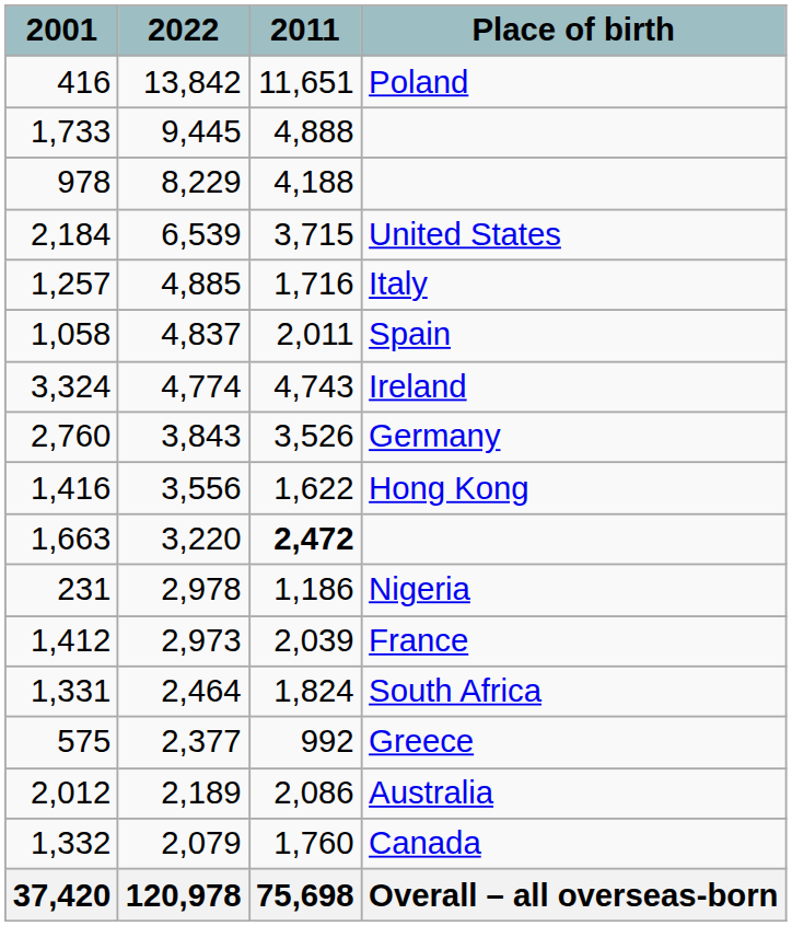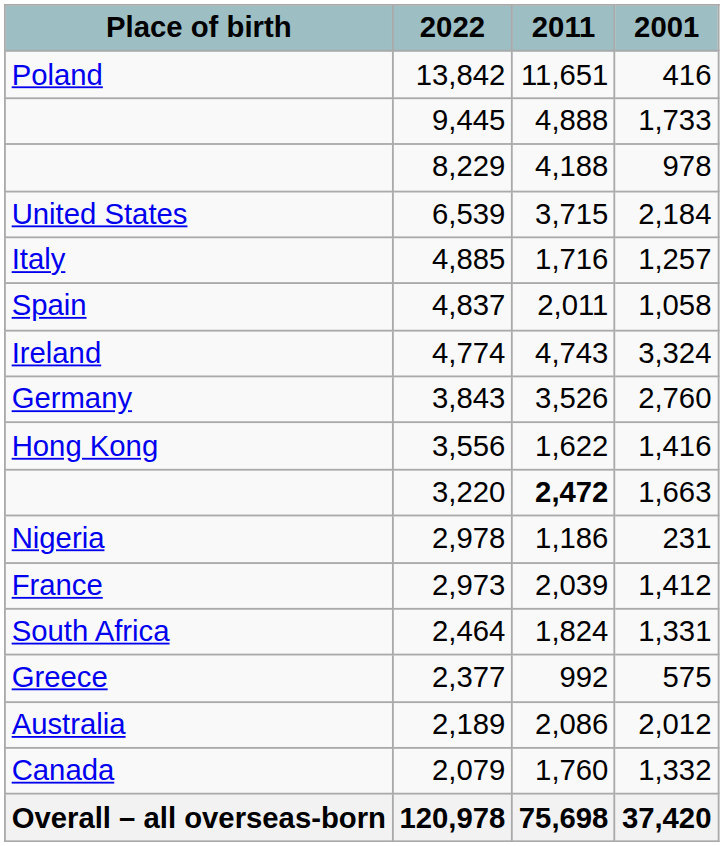 <table class="wikitable collapsible sortable" style="text-align:right">
 <tr>
-<th scope="col" style="text-align:center; background:#9dbec3;">2001</th>
+<th scope="col" style="text-align:center; background:#9dbec3;">Place of birth</th>
 <th scope="col" style="text-align:center; background:#9dbec3;">2022</th>
 <th scope="col" style="text-align:center; background:#9dbec3;">2011</th>
-<th scope="col" style="text-align:center; background:#9dbec3;">Place of birth</th>
+<th scope="col" style="text-align:center; background:#9dbec3;">2001</th>
 </tr>
 <tr>
-<td>416</td>
+<td scope="row" style="text-align:left;"> <a href='#'>Poland</a></td>
 <td>13,842</td>
 <td>11,651</td>
-<td scope="row" style="text-align:left;"> <a href='#'>Poland</a></td>
+<td>416</td>
 </tr>
 <tr>
-<td>1,733</td>
+<td scope="row" style="text-align:left;"></td>
 <td>9,445</td>
 <td>4,888</td>
-<td scope="row" style="text-align:left;"></td>
+<td>1,733</td>
 </tr>
 <tr>
-<td>978</td>
+<td scope="row" style="text-align:left;"></td>
 <td>8,229</td>
 <td>4,188</td>
-<td scope="row" style="text-align:left;"></td>
+<td>978</td>
 </tr>
 <tr>
-<td>2,184</td>
+<td scope="row" style="text-align:left;"> <a href='#'>United States</a></td>
 <td>6,539</td>
 <td>3,715</td>
-<td scope="row" style="text-align:left;"> <a href='#'>United States</a></td>
+<td>2,184</td>
 </tr>
 <tr>
-<td>1,257</td>
+<td scope="row" style="text-align:left;"> <a href='#'>Italy</a></td>
 <td>4,885</td>
 <td>1,716</td>
-<td scope="row" style="text-align:left;"> <a href='#'>Italy</a></td>
+<td>1,257</td>
 </tr>
 <tr>
-<td>1,058</td>
+<td scope="row" style="text-align:left;"> <a href='#'>Spain</a></td>
 <td>4,837</td>
 <td>2,011</td>
-<td scope="row" style="text-align:left;"> <a href='#'>Spain</a></td>
+<td>1,058</td>
 </tr>
 <tr>
-<td>3,324</td>
+<td scope="row" style="text-align:left;"> <a href='#'>Ireland</a></td>
 <td>4,774</td>
 <td>4,743</td>
-<td scope="row" style="text-align:left;"> <a href='#'>Ireland</a></td>
+<td>3,324</td>
 </tr>
 <tr>
-<td>2,760</td>
+<td scope="row" style="text-align:left;"> <a href='#'>Germany</a></td>
 <td>3,843</td>
 <td>3,526</td>
-<td scope="row" style="text-align:left;"> <a href='#'>Germany</a></td>
+<td>2,760</td>
 </tr>
 <tr>
-<td>1,416</td>
+<td scope="row" style="text-align:left;"> <a href='#'>Hong Kong</a></td>
 <td>3,556</td>
 <td>1,622</td>
-<td scope="row" style="text-align:left;"> <a href='#'>Hong Kong</a></td>
+<td>1,416</td>
 </tr>
 <tr>
-<td>1,663</td>
+<td scope="row" style="text-align:left;"></td>
 <td>3,220</td>
 <td><strong>2,472</strong></td>
-<td scope="row" style="text-align:left;"></td>
+<td>1,663</td>
 </tr>
 <tr>
-<td>231</td>
+<td scope="row" style="text-align:left;"> <a href='#'>Nigeria</a></td>
 <td>2,978</td>
 <td>1,186</td>
-<td scope="row" style="text-align:left;"> <a href='#'>Nigeria</a></td>
+<td>231</td>
 </tr>
 <tr>
-<td>1,412</td>
+<td scope="row" style="text-align:left;"> <a href='#'>France</a></td>
 <td>2,973</td>
 <td>2,039</td>
-<td scope="row" style="text-align:left;"> <a href='#'>France</a></td>
+<td>1,412</td>
 </tr>
 <tr>
-<td>1,331</td>
+<td scope="row" style="text-align:left;"> <a href='#'>South Africa</a></td>
 <td>2,464</td>
 <td>1,824</td>
-<td scope="row" style="text-align:left;"> <a href='#'>South Africa</a></td>
+<td>1,331</td>
 </tr>
 <tr>
-<td>575</td>
+<td scope="row" style="text-align:left;"> <a href='#'>Greece</a></td>
 <td>2,377</td>
 <td>992</td>
-<td scope="row" style="text-align:left;"> <a href='#'>Greece</a></td>
+<td>575</td>
 </tr>
 <tr>
-<td>2,012</td>
+<td scope="row" style="text-align:left;"> <a href='#'>Australia</a></td>
 <td>2,189</td>
 <td>2,086</td>
-<td scope="row" style="text-align:left;"> <a href='#'>Australia</a></td>
+<td>2,012</td>
 </tr>
 <tr>
-<td>1,332</td>
+<td scope="row" style="text-align:left;"> <a href='#'>Canada</a></td>
 <td>2,079</td>
 <td>1,760</td>
-<td scope="row" style="text-align:left;"> <a href='#'>Canada</a></td>
+<td>1,332</td>
 </tr>
 <tr>
-<th>37,420</th>
+<th scope="row" style="text-align:left;"><strong>Overall – all overseas-born</strong></th>
 <th>120,978</th>
 <th>75,698</th>
-<th scope="row" style="text-align:left;"><strong>Overall – all overseas-born</strong></th>
+<th>37,420</th>
 </tr>
 </table>
